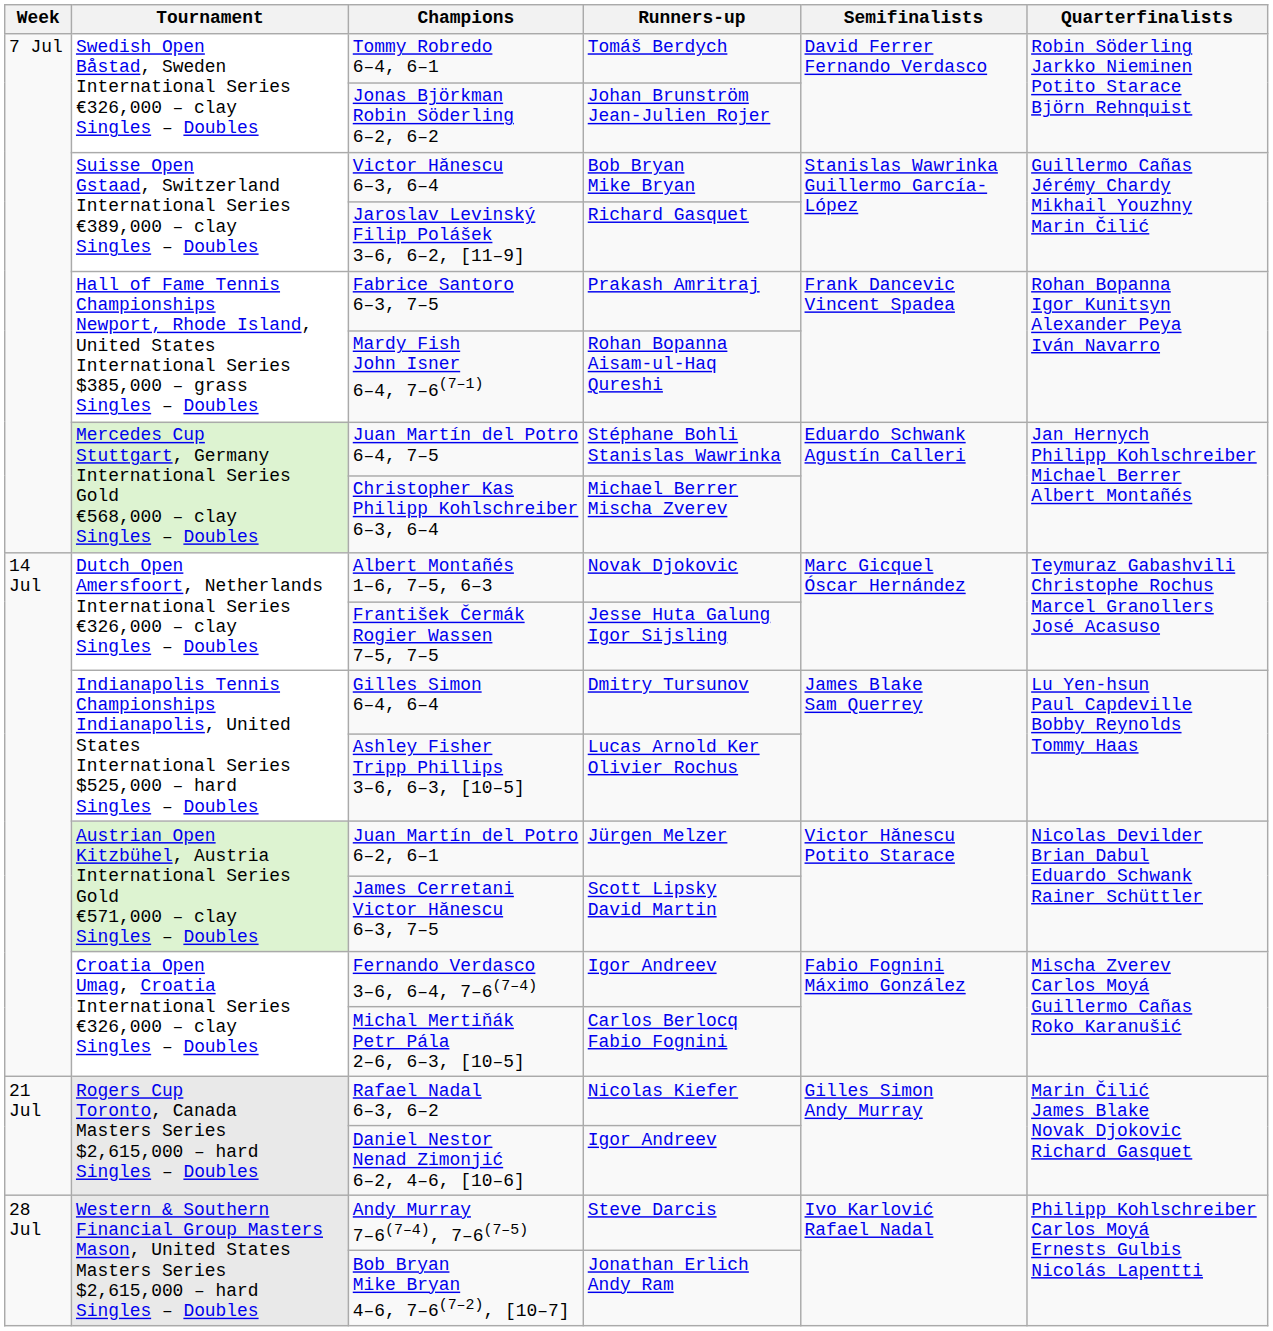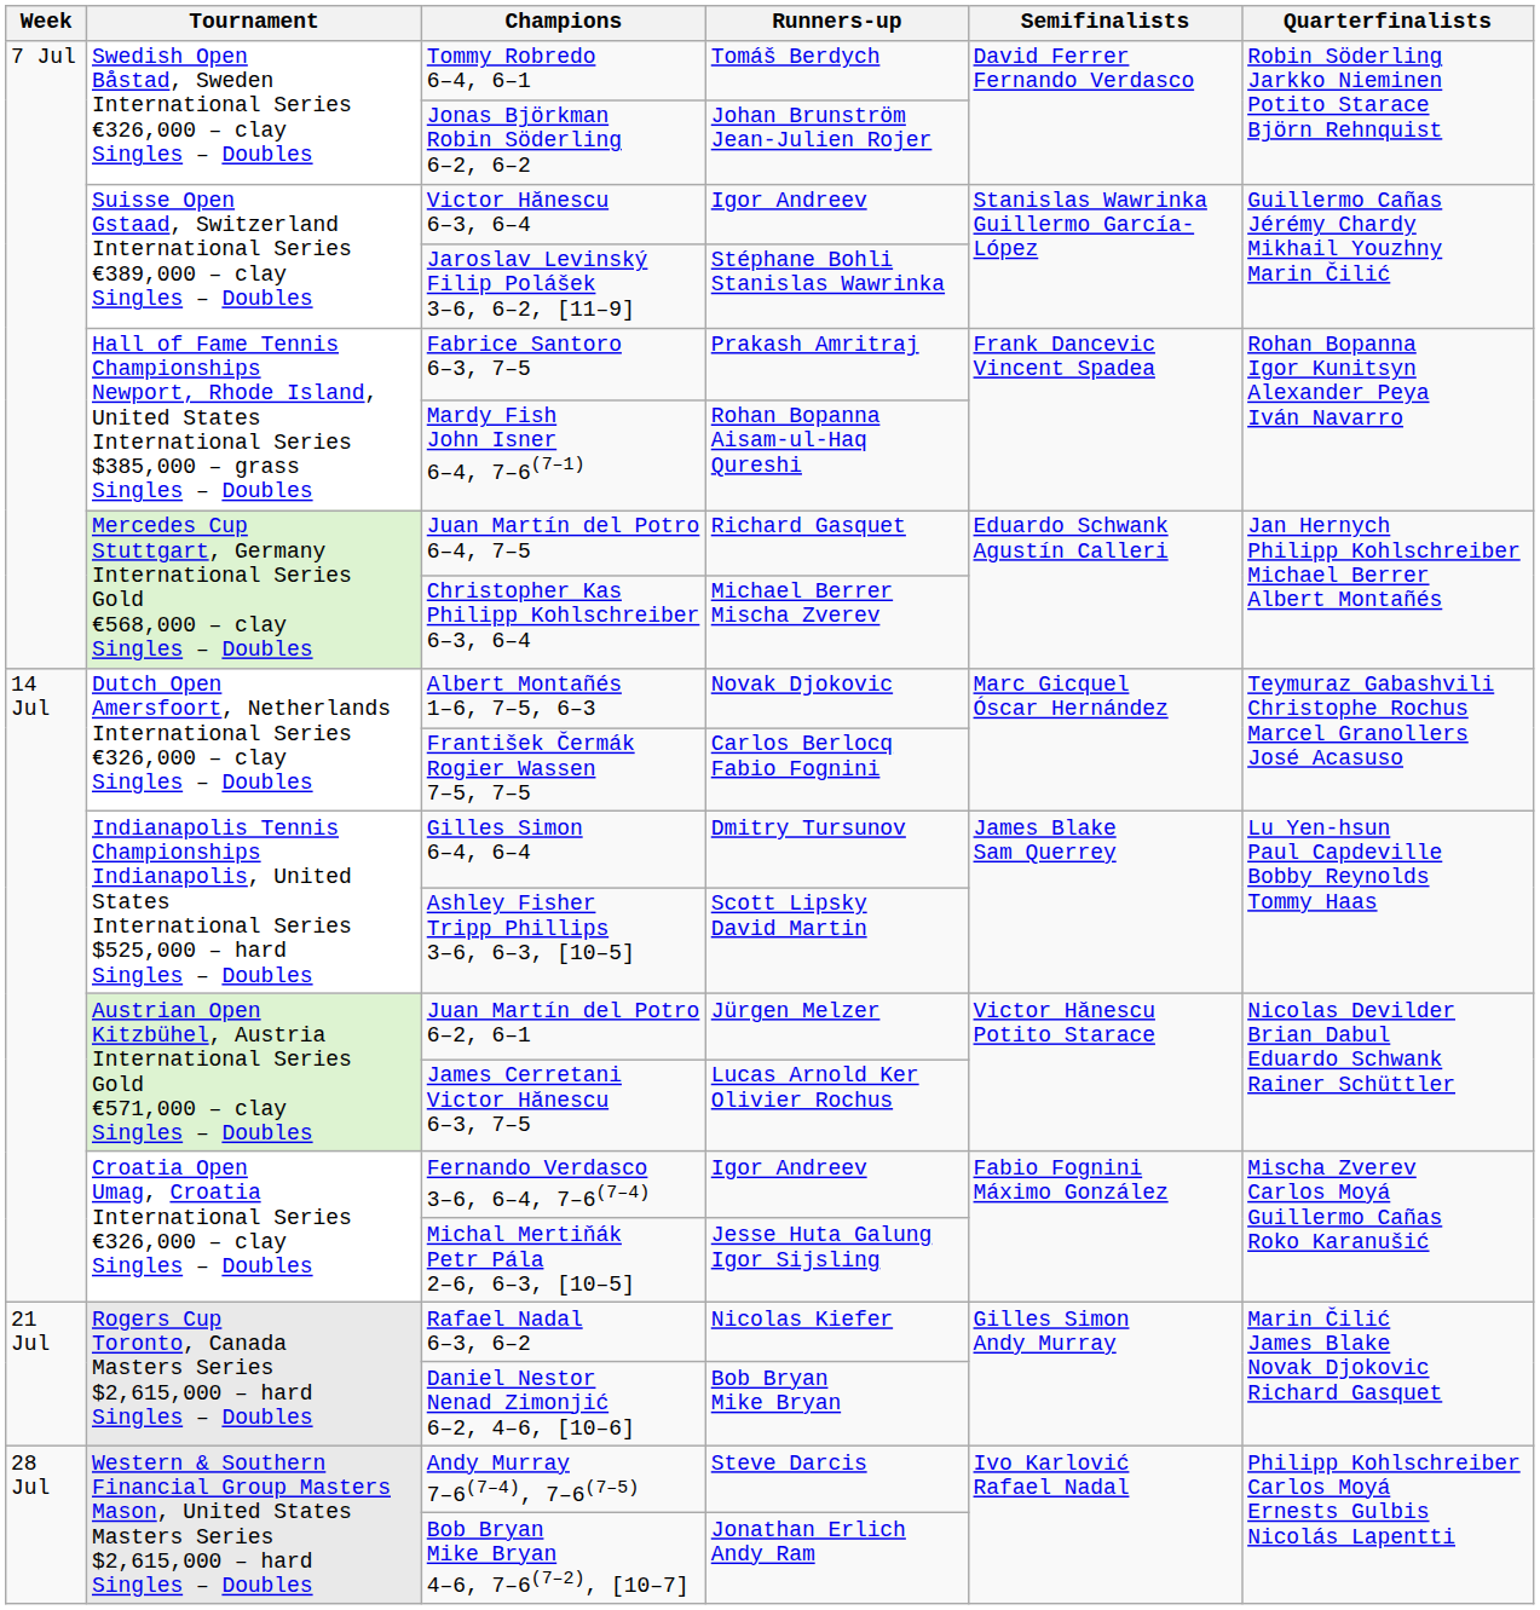 <table class=wikitable style=font-size:95%>
 <tr>
 <th style="width:48px;">Week</th>
 <th style="width:250px;">Tournament</th>
 <th style="width:200px;">Champions</th>
 <th style="width:200px;">Runners-up</th>
 <th style="width:190px;">Semifinalists</th>
 <th style="width:190px;">Quarterfinalists</th>
 </tr>
 <tr valign=top>
 <td rowspan=8>7 Jul</td>
 <td style="background:#FFF;" rowspan=2><a href='#'>Swedish Open</a><br> <a href='#'>Båstad</a>, Sweden<br>International Series<br>€326,000 – clay <br><a href='#'>Singles</a> – <a href='#'>Doubles</a></td>
 <td> <a href='#'>Tommy Robredo</a><br>6–4, 6–1</td>
 <td> <a href='#'>Tomáš Berdych</a></td>
 <td rowspan=2> <a href='#'>David Ferrer</a>  <br>   <a href='#'>Fernando Verdasco</a></td>
 <td rowspan=2> <a href='#'>Robin Söderling</a><br>  <a href='#'>Jarkko Nieminen</a><br> <a href='#'>Potito Starace</a><br> <a href='#'>Björn Rehnquist</a></td>
 </tr>
 <tr valign=top>
 <td> <a href='#'>Jonas Björkman</a> <br>  <a href='#'>Robin Söderling</a><br>6–2, 6–2</td>
 <td> <a href='#'>Johan Brunström</a> <br>  <a href='#'>Jean-Julien Rojer</a></td>
 </tr>
 <tr valign=top>
 <td style="background:#FFF;" rowspan=2><a href='#'>Suisse Open</a><br> <a href='#'>Gstaad</a>, Switzerland<br>International Series<br>€389,000 – clay <br><a href='#'>Singles</a> – <a href='#'>Doubles</a></td>
 <td> <a href='#'>Victor Hănescu</a> <br> 6–3, 6–4</td>
-<td> <a href='#'>Bob Bryan</a> <br>  <a href='#'>Mike Bryan</a></td>
+<td> <a href='#'>Igor Andreev</a></td>
 <td rowspan=2> <a href='#'>Stanislas Wawrinka</a><br> <a href='#'>Guillermo García-López</a></td>
 <td rowspan=2> <a href='#'>Guillermo Cañas</a><br>  <a href='#'>Jérémy Chardy</a><br> <a href='#'>Mikhail Youzhny</a><br> <a href='#'>Marin Čilić</a></td>
 </tr>
 <tr valign=top>
 <td> <a href='#'>Jaroslav Levinský</a> <br>  <a href='#'>Filip Polášek</a><br> 3–6, 6–2, [11–9]</td>
-<td> <a href='#'>Richard Gasquet</a></td>
+<td> <a href='#'>Stéphane Bohli</a> <br>  <a href='#'>Stanislas Wawrinka</a></td>
 </tr>
 <tr valign=top>
 <td style="background:#FFF;" rowspan=2><a href='#'>Hall of Fame Tennis Championships</a><br> <a href='#'>Newport, Rhode Island</a>, United States<br>International Series<br>$385,000 – grass <br><a href='#'>Singles</a> – <a href='#'>Doubles</a></td>
 <td> <a href='#'>Fabrice Santoro</a><br>6–3, 7–5</td>
 <td> <a href='#'>Prakash Amritraj</a></td>
 <td rowspan=2> <a href='#'>Frank Dancevic</a><br> <a href='#'>Vincent Spadea</a></td>
 <td rowspan=2> <a href='#'>Rohan Bopanna</a><br>  <a href='#'>Igor Kunitsyn</a><br> <a href='#'>Alexander Peya</a>  <br> <a href='#'>Iván Navarro</a></td>
 </tr>
 <tr valign=top>
 <td> <a href='#'>Mardy Fish</a> <br>  <a href='#'>John Isner</a><br>6–4, 7–6<sup>(7–1)</sup></td>
 <td> <a href='#'>Rohan Bopanna</a> <br>  <a href='#'>Aisam-ul-Haq Qureshi</a></td>
 </tr>
 <tr valign=top>
 <td style="background:#DDF3D1;" rowspan=2><a href='#'>Mercedes Cup</a><br> <a href='#'>Stuttgart</a>, Germany<br>International Series Gold<br>€568,000 – clay <br><a href='#'>Singles</a> – <a href='#'>Doubles</a></td>
 <td> <a href='#'>Juan Martín del Potro</a><br>6–4, 7–5</td>
-<td> <a href='#'>Stéphane Bohli</a> <br>  <a href='#'>Stanislas Wawrinka</a></td>
+<td> <a href='#'>Richard Gasquet</a></td>
 <td rowspan=2> <a href='#'>Eduardo Schwank</a><br> <a href='#'>Agustín Calleri</a></td>
 <td rowspan=2> <a href='#'>Jan Hernych</a> <br>  <a href='#'>Philipp Kohlschreiber</a><br>  <a href='#'>Michael Berrer</a><br> <a href='#'>Albert Montañés</a></td>
 </tr>
 <tr valign=top>
 <td> <a href='#'>Christopher Kas</a> <br>  <a href='#'>Philipp Kohlschreiber</a><br>6–3, 6–4</td>
 <td> <a href='#'>Michael Berrer</a> <br>  <a href='#'>Mischa Zverev</a></td>
 </tr>
 <tr valign=top>
 <td rowspan=8>14 Jul</td>
 <td style="background:#FFF;" rowspan=2><a href='#'>Dutch Open</a><br> <a href='#'>Amersfoort</a>, Netherlands<br>International Series<br>€326,000 – clay <br><a href='#'>Singles</a> – <a href='#'>Doubles</a></td>
 <td> <a href='#'>Albert Montañés</a> <br>1–6, 7–5, 6–3</td>
 <td> <a href='#'>Novak Djokovic</a></td>
 <td rowspan=2> <a href='#'>Marc Gicquel</a>  <br> <a href='#'>Óscar Hernández</a></td>
 <td rowspan=2> <a href='#'>Teymuraz Gabashvili</a><br> <a href='#'>Christophe Rochus</a><br> <a href='#'>Marcel Granollers</a><br> <a href='#'>José Acasuso</a></td>
 </tr>
 <tr valign=top>
 <td> <a href='#'>František Čermák</a> <br>  <a href='#'>Rogier Wassen</a> <br>7–5, 7–5</td>
-<td> <a href='#'>Jesse Huta Galung</a> <br>  <a href='#'>Igor Sijsling</a></td>
+<td> <a href='#'>Carlos Berlocq</a> <br>  <a href='#'>Fabio Fognini</a></td>
 </tr>
 <tr valign=top>
 <td style="background:#FFF;" rowspan=2><a href='#'>Indianapolis Tennis Championships</a><br> <a href='#'>Indianapolis</a>, United States<br>International Series<br>$525,000 – hard <br><a href='#'>Singles</a> – <a href='#'>Doubles</a></td>
 <td> <a href='#'>Gilles Simon</a> <br>6–4, 6–4</td>
 <td> <a href='#'>Dmitry Tursunov</a></td>
 <td rowspan=2> <a href='#'>James Blake</a> <br> <a href='#'>Sam Querrey</a></td>
 <td rowspan=2> <a href='#'>Lu Yen-hsun</a><br> <a href='#'>Paul Capdeville</a><br> <a href='#'>Bobby Reynolds</a><br> <a href='#'>Tommy Haas</a></td>
 </tr>
 <tr valign=top>
 <td> <a href='#'>Ashley Fisher</a> <br>  <a href='#'>Tripp Phillips</a><br>3–6, 6–3, [10–5]</td>
-<td> <a href='#'>Lucas Arnold Ker</a> <br>  <a href='#'>Olivier Rochus</a></td>
+<td> <a href='#'>Scott Lipsky</a> <br>  <a href='#'>David Martin</a></td>
 </tr>
 <tr valign=top>
 <td style="background:#DDF3D1;" rowspan=2><a href='#'>Austrian Open</a><br> <a href='#'>Kitzbühel</a>, Austria<br>International Series Gold<br>€571,000 – clay <br><a href='#'>Singles</a> – <a href='#'>Doubles</a></td>
 <td> <a href='#'>Juan Martín del Potro</a> <br>6–2, 6–1</td>
 <td> <a href='#'>Jürgen Melzer</a></td>
 <td rowspan=2> <a href='#'>Victor Hănescu</a><br> <a href='#'>Potito Starace</a></td>
 <td rowspan=2> <a href='#'>Nicolas Devilder</a><br> <a href='#'>Brian Dabul</a><br> <a href='#'>Eduardo Schwank</a> <br> <a href='#'>Rainer Schüttler</a></td>
 </tr>
 <tr valign=top>
 <td> <a href='#'>James Cerretani</a> <br>  <a href='#'>Victor Hănescu</a> <br>6–3, 7–5</td>
-<td> <a href='#'>Scott Lipsky</a> <br>  <a href='#'>David Martin</a></td>
+<td> <a href='#'>Lucas Arnold Ker</a> <br>  <a href='#'>Olivier Rochus</a></td>
 </tr>
 <tr valign=top>
 <td style="background:#FFF;" rowspan=2><a href='#'>Croatia Open</a><br> <a href='#'>Umag</a>, <a href='#'>Croatia</a><br>International Series<br>€326,000 – clay <br><a href='#'>Singles</a> – <a href='#'>Doubles</a></td>
 <td> <a href='#'>Fernando Verdasco</a><br>3–6, 6–4, 7–6<sup>(7–4)</sup></td>
 <td> <a href='#'>Igor Andreev</a></td>
 <td rowspan=2> <a href='#'>Fabio Fognini</a><br>  <a href='#'>Máximo González</a></td>
 <td rowspan=2> <a href='#'>Mischa Zverev</a><br> <a href='#'>Carlos Moyá</a> <br> <a href='#'>Guillermo Cañas</a>  <br> <a href='#'>Roko Karanušić</a></td>
 </tr>
 <tr valign=top>
 <td> <a href='#'>Michal Mertiňák</a> <br>  <a href='#'>Petr Pála</a> <br> 2–6, 6–3, [10–5]</td>
-<td> <a href='#'>Carlos Berlocq</a> <br>  <a href='#'>Fabio Fognini</a></td>
+<td> <a href='#'>Jesse Huta Galung</a> <br>  <a href='#'>Igor Sijsling</a></td>
 </tr>
 <tr valign=top>
 <td rowspan=2>21 Jul</td>
 <td style="background:#E9E9E9;" rowspan=2><a href='#'>Rogers Cup</a><br> <a href='#'>Toronto</a>, Canada<br>Masters Series<br>$2,615,000 – hard <br><a href='#'>Singles</a> – <a href='#'>Doubles</a></td>
 <td> <a href='#'>Rafael Nadal</a> <br>6–3, 6–2</td>
 <td> <a href='#'>Nicolas Kiefer</a></td>
 <td rowspan=2> <a href='#'>Gilles Simon</a><br> <a href='#'>Andy Murray</a></td>
 <td rowspan=2> <a href='#'>Marin Čilić</a> <br>  <a href='#'>James Blake</a><br>  <a href='#'>Novak Djokovic</a><br> <a href='#'>Richard Gasquet</a></td>
 </tr>
 <tr valign=top>
 <td> <a href='#'>Daniel Nestor</a> <br>  <a href='#'>Nenad Zimonjić</a> <br> 6–2, 4–6, [10–6]</td>
-<td> <a href='#'>Igor Andreev</a></td>
+<td> <a href='#'>Bob Bryan</a> <br>  <a href='#'>Mike Bryan</a></td>
 </tr>
 <tr valign=top>
 <td rowspan=2>28 Jul</td>
 <td style="background:#E9E9E9;" rowspan=2><a href='#'>Western & Southern Financial Group Masters</a><br> <a href='#'>Mason</a>, United States<br>Masters Series<br>$2,615,000 – hard <br><a href='#'>Singles</a> – <a href='#'>Doubles</a></td>
 <td> <a href='#'>Andy Murray</a> <br>7–6<sup>(7–4)</sup>, 7–6<sup>(7–5)</sup></td>
 <td> <a href='#'>Steve Darcis</a></td>
 <td rowspan=2> <a href='#'>Ivo Karlović</a><br> <a href='#'>Rafael Nadal</a></td>
 <td rowspan=2> <a href='#'>Philipp Kohlschreiber</a><br> <a href='#'>Carlos Moyá</a> <br> <a href='#'>Ernests Gulbis</a><br> <a href='#'>Nicolás Lapentti</a></td>
 </tr>
 <tr valign=top>
 <td> <a href='#'>Bob Bryan</a> <br>  <a href='#'>Mike Bryan</a> <br>4–6, 7–6<sup>(7–2)</sup>, [10–7]</td>
 <td> <a href='#'>Jonathan Erlich</a> <br>  <a href='#'>Andy Ram</a></td>
 </tr>
 </table>
